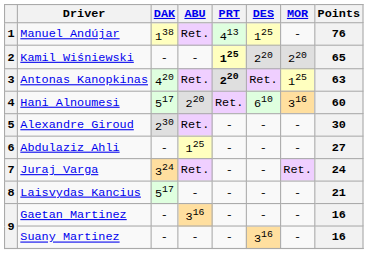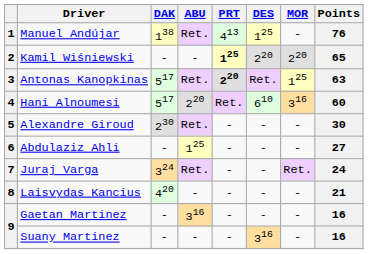 <table class="wikitable" style="font-size: 85%; text-align: center">
 <tr valign="top">
 <th valign="middle"></th>
 <th valign="middle">Driver</th>
 <th><a href='#'>DAK</a><br></th>
 <th><a href='#'>ABU</a><br></th>
 <th><a href='#'>PRT</a><br></th>
 <th><a href='#'>DES</a><br></th>
 <th><a href='#'>MOR</a><br></th>
 <th valign="middle">Points</th>
 </tr>
 <tr>
 <th>1</th>
 <td align=left> <a href='#'>Manuel Andújar</a></td>
 <td style="background:#ffffbf;">1<sup>38</sup></td>
 <td style="background:#efcfff;">Ret.</td>
 <td style="background:#dfffdf;">4<sup>13</sup></td>
 <td style="background:#ffffbf;">1<sup>25</sup></td>
 <td>-</td>
 <th>76</th>
 </tr>
 <tr>
 <th>2</th>
 <td align=left> <a href='#'>Kamil Wiśniewski</a></td>
 <td>-</td>
 <td>-</td>
 <td style="background:#ffffbf;"><strong>1<sup>25</sup></strong></td>
 <td style="background:#dfdfdf;">2<sup>20</sup></td>
 <td style="background:#dfdfdf;">2<sup>20</sup></td>
 <th>65</th>
 </tr>
 <tr>
 <th>3</th>
 <td align=left> <a href='#'>Antonas Kanopkinas</a></td>
-<td style="background:#dfffdf;">4<sup>20</sup></td>
+<td style="background:#dfffdf;">5<sup>17</sup></td>
 <td style="background:#efcfff;">Ret.</td>
 <td style="background:#dfdfdf;"><strong>2<sup>20</sup></strong></td>
 <td style="background:#efcfff;">Ret.</td>
 <td style="background:#ffffbf;">1<sup>25</sup></td>
 <th>63</th>
 </tr>
 <tr>
 <th>4</th>
 <td align=left> <a href='#'>Hani Alnoumesi</a></td>
 <td style="background:#dfffdf;">5<sup>17</sup></td>
 <td style="background:#dfdfdf;">2<sup>20</sup></td>
 <td style="background:#efcfff;">Ret.</td>
 <td style="background:#dfffdf;">6<sup>10</sup></td>
 <td style="background:#ffdf9f;">3<sup>16</sup></td>
 <th>60</th>
 </tr>
 <tr>
 <th>5</th>
 <td align=left> <a href='#'>Alexandre Giroud</a></td>
 <td style="background:#dfdfdf;">2<sup>30</sup></td>
 <td style="background:#efcfff;">Ret.</td>
 <td>-</td>
 <td>-</td>
 <td>-</td>
 <th>30</th>
 </tr>
 <tr>
 <th>6</th>
 <td align=left> <a href='#'>Abdulaziz Ahli</a></td>
 <td>-</td>
 <td style="background:#ffffbf;">1<sup>25</sup></td>
 <td>-</td>
 <td>-</td>
 <td>-</td>
 <th>27</th>
 </tr>
 <tr>
 <th>7</th>
 <td align=left> <a href='#'>Juraj Varga</a></td>
 <td style="background:#ffdf9f;">3<sup>24</sup></td>
 <td style="background:#efcfff;">Ret.</td>
 <td>-</td>
 <td>-</td>
 <td style="background:#efcfff;">Ret.</td>
 <th>24</th>
 </tr>
 <tr>
 <th>8</th>
 <td align=left> <a href='#'>Laisvydas Kancius</a></td>
-<td style="background:#dfffdf;">5<sup>17</sup></td>
+<td style="background:#dfffdf;">4<sup>20</sup></td>
 <td>-</td>
 <td>-</td>
 <td>-</td>
 <td>-</td>
 <th>21</th>
 </tr>
 <tr>
 <th rowspan="2">9</th>
 <td align=left> <a href='#'>Gaetan Martinez</a></td>
 <td>-</td>
 <td style="background:#ffdf9f;">3<sup>16</sup></td>
 <td>-</td>
 <td>-</td>
 <td>-</td>
 <th>16</th>
 </tr>
 <tr>
 <td align=left> <a href='#'>Suany Martinez</a></td>
 <td>-</td>
 <td>-</td>
 <td>-</td>
 <td style="background:#ffdf9f;">3<sup>16</sup></td>
 <td>-</td>
 <th>16</th>
 </tr>
 <tr>
 </tr>
 </table>
